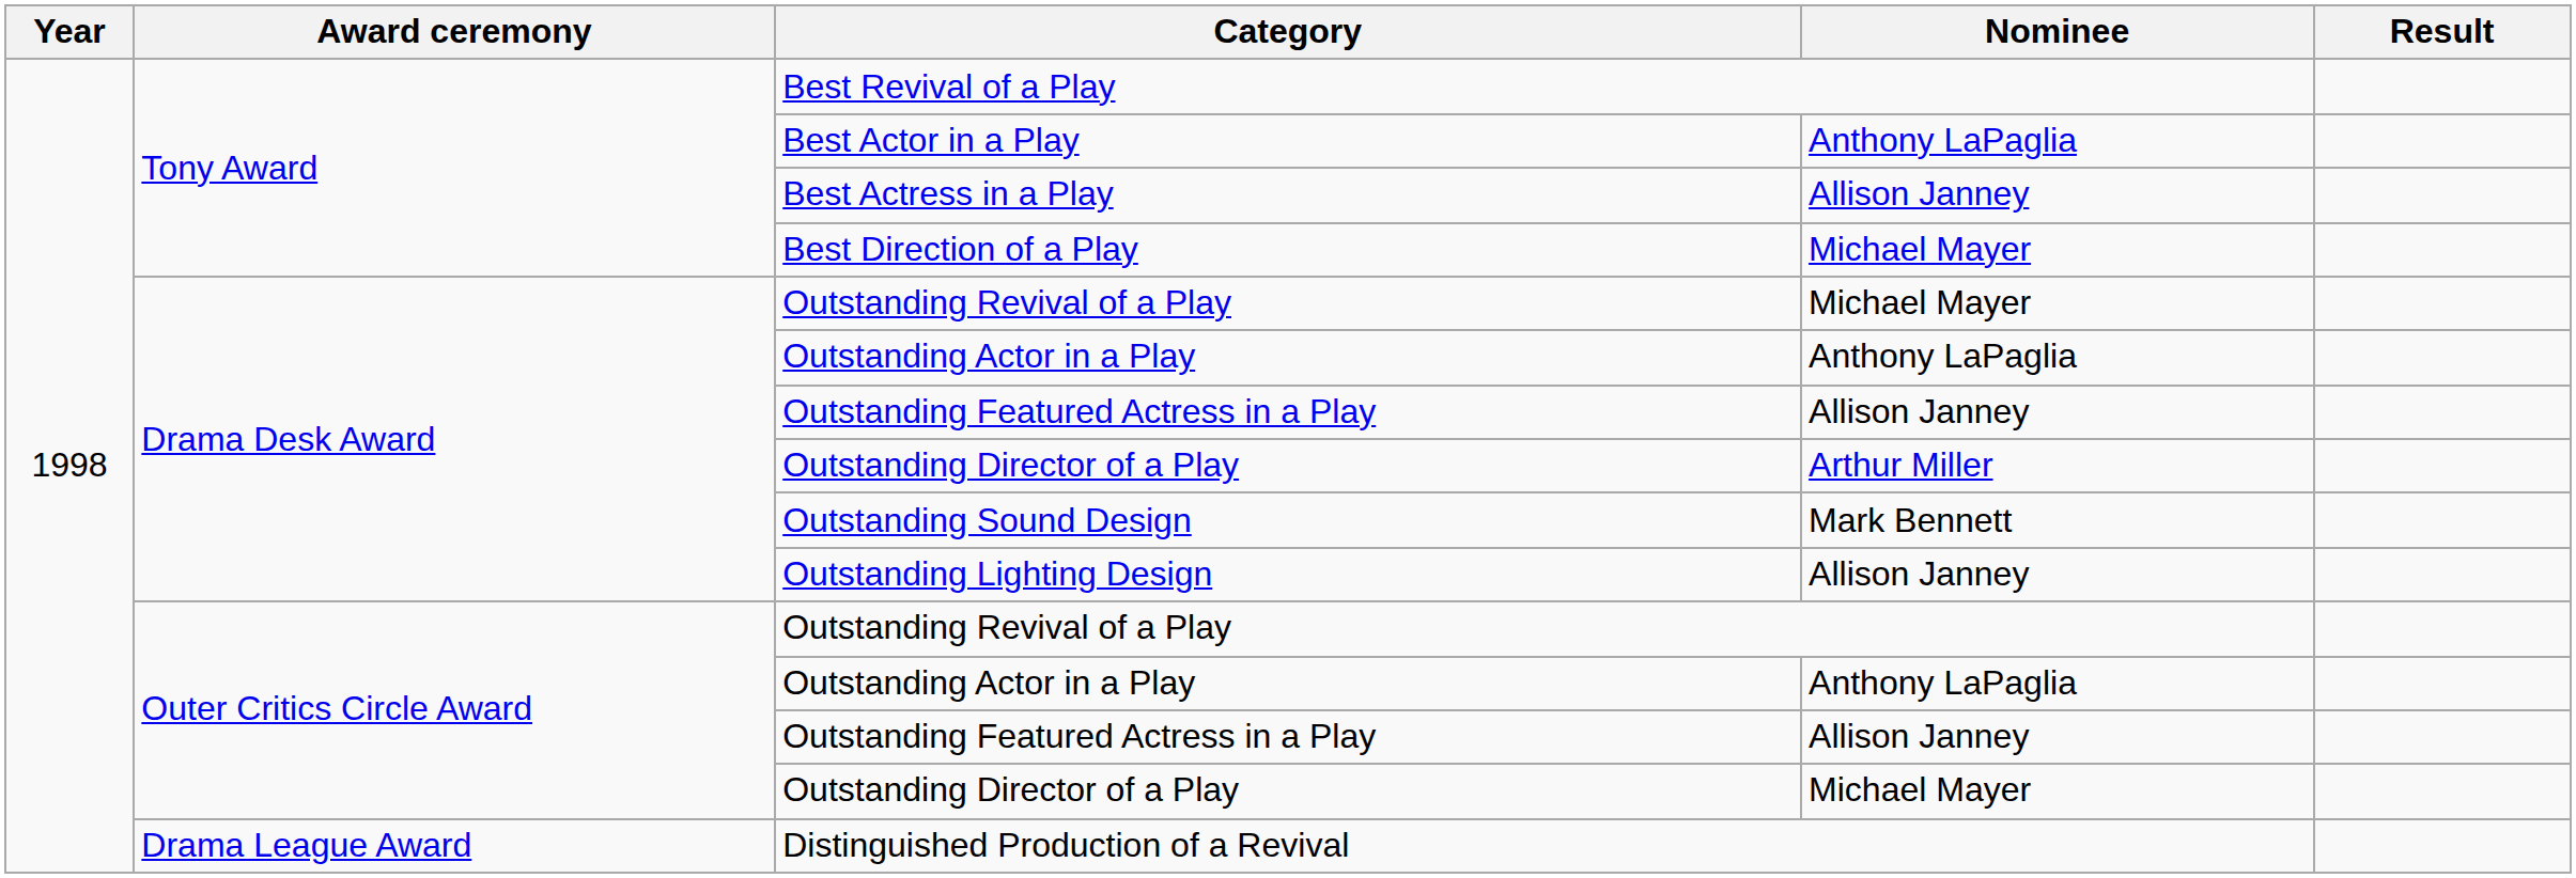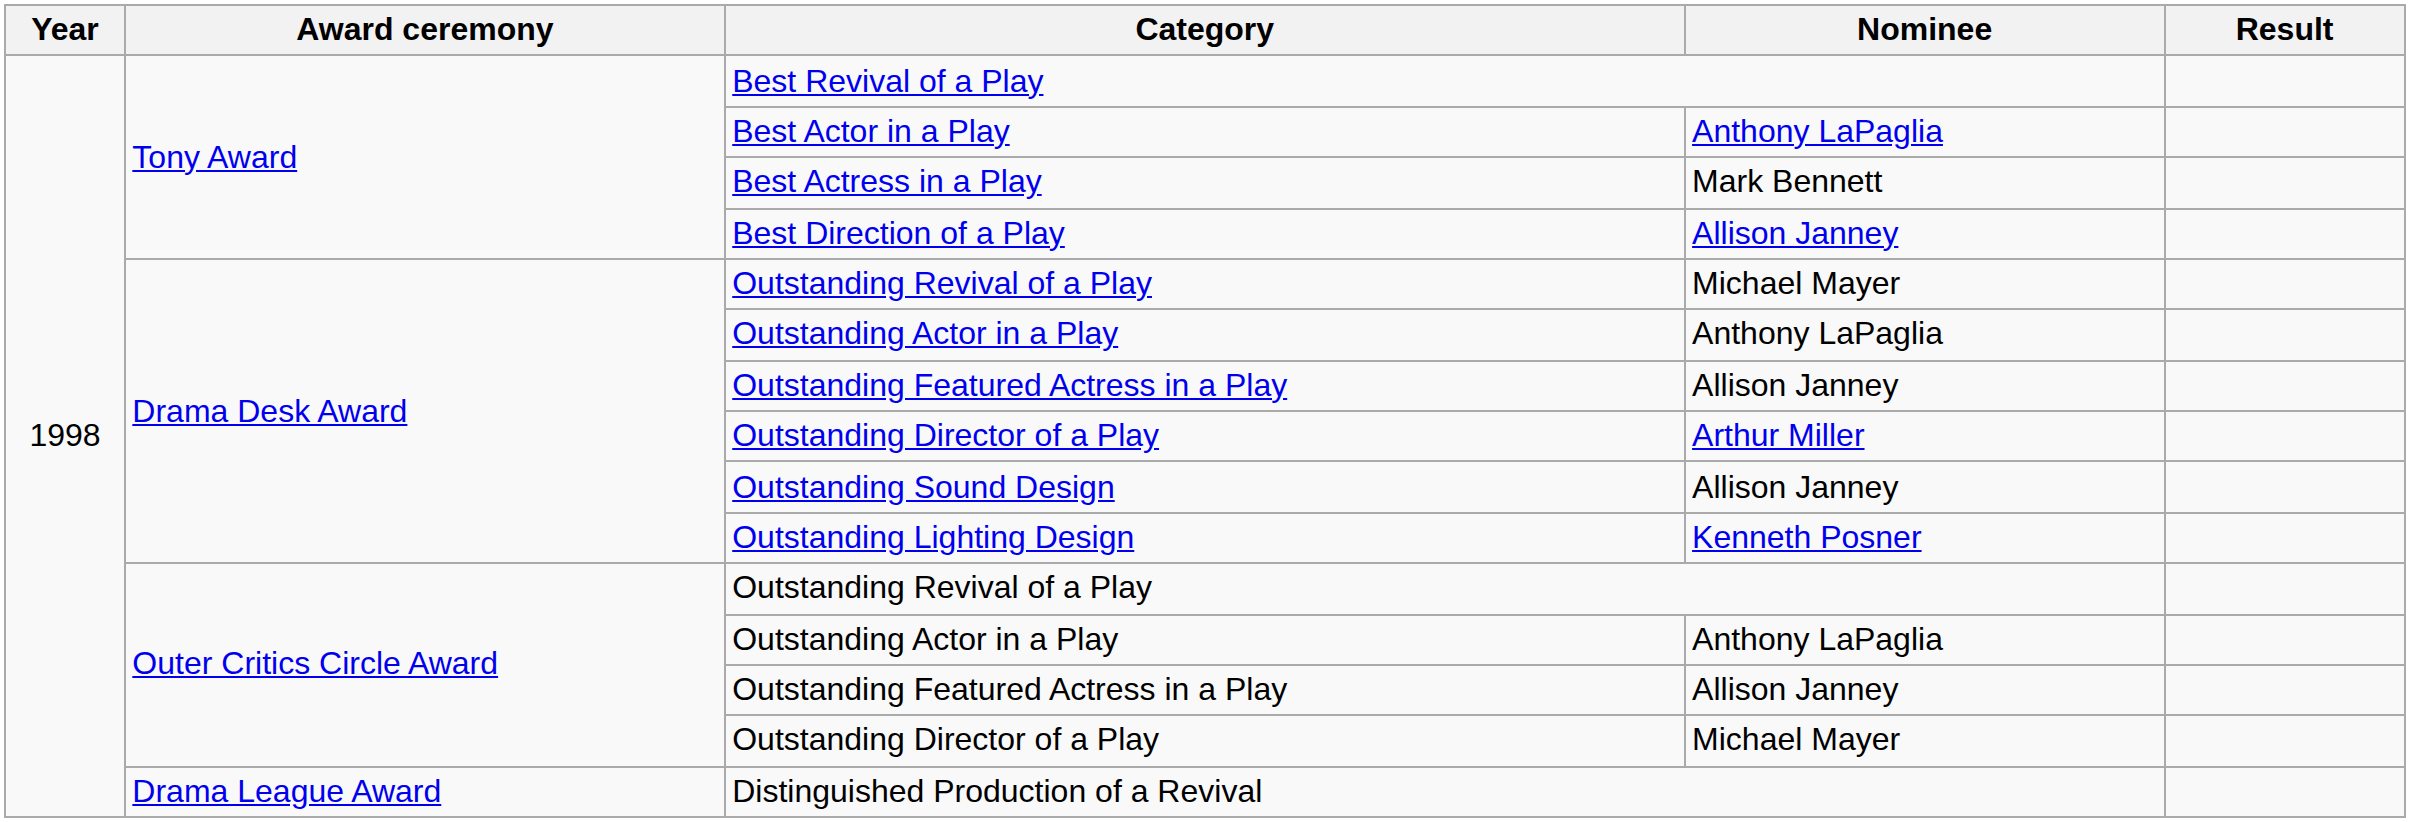 <table class="wikitable" width="95%">
 <tr>
 <th width="5%">Year</th>
 <th width="25%">Award ceremony</th>
 <th width="40%">Category</th>
 <th width="20%">Nominee</th>
 <th width="10%">Result</th>
 </tr>
 <tr>
 <td rowspan="15" align="center">1998</td>
 <td rowspan="4"><a href='#'>Tony Award</a></td>
 <td colspan="2"><a href='#'>Best Revival of a Play</a></td>
 <td></td>
 </tr>
 <tr>
 <td><a href='#'>Best Actor in a Play</a></td>
 <td><a href='#'>Anthony LaPaglia</a></td>
 <td></td>
 </tr>
 <tr>
 <td><a href='#'>Best Actress in a Play</a></td>
-<td><a href='#'>Allison Janney</a></td>
+<td>Mark Bennett</td>
 <td></td>
 </tr>
 <tr>
 <td><a href='#'>Best Direction of a Play</a></td>
-<td><a href='#'>Michael Mayer</a></td>
+<td><a href='#'>Allison Janney</a></td>
 <td></td>
 </tr>
 <tr>
 <td rowspan="6"><a href='#'>Drama Desk Award</a></td>
 <td><a href='#'>Outstanding Revival of a Play</a></td>
 <td>Michael Mayer</td>
 <td></td>
 </tr>
 <tr>
 <td><a href='#'>Outstanding Actor in a Play</a></td>
 <td>Anthony LaPaglia</td>
 <td></td>
 </tr>
 <tr>
 <td><a href='#'>Outstanding Featured Actress in a Play</a></td>
 <td>Allison Janney</td>
 <td></td>
 </tr>
 <tr>
 <td><a href='#'>Outstanding Director of a Play</a></td>
 <td><a href='#'>Arthur Miller</a></td>
 <td></td>
 </tr>
 <tr>
 <td><a href='#'>Outstanding Sound Design</a></td>
-<td>Mark Bennett</td>
+<td>Allison Janney</td>
 <td></td>
 </tr>
 <tr>
 <td><a href='#'>Outstanding Lighting Design</a></td>
-<td>Allison Janney</td>
+<td><a href='#'>Kenneth Posner</a></td>
 <td></td>
 </tr>
 <tr>
 <td rowspan="4"><a href='#'>Outer Critics Circle Award</a></td>
 <td colspan="2">Outstanding Revival of a Play</td>
 <td></td>
 </tr>
 <tr>
 <td>Outstanding Actor in a Play</td>
 <td>Anthony LaPaglia</td>
 <td></td>
 </tr>
 <tr>
 <td>Outstanding Featured Actress in a Play</td>
 <td>Allison Janney</td>
 <td></td>
 </tr>
 <tr>
 <td>Outstanding Director of a Play</td>
 <td>Michael Mayer</td>
 <td></td>
 </tr>
 <tr>
 <td><a href='#'>Drama League Award</a></td>
 <td colspan="2">Distinguished Production of a Revival</td>
 <td></td>
 </tr>
 </table>
